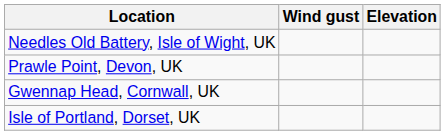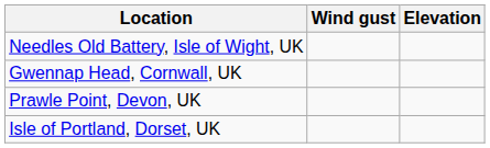 <table class="wikitable sortable mw-collapsible">
 <tr>
 <th>Location</th>
 <th>Wind gust</th>
 <th>Elevation</th>
 </tr>
 <tr>
 <td><a href='#'>Needles Old Battery</a>, <a href='#'>Isle of Wight</a>, UK</td>
 <td></td>
 <td></td>
 </tr>
 <tr>
-<td><a href='#'>Prawle Point</a>, <a href='#'>Devon</a>, UK</td>
+<td><a href='#'>Gwennap Head</a>, <a href='#'>Cornwall</a>, UK</td>
 <td></td>
 <td></td>
 </tr>
 <tr>
-<td><a href='#'>Gwennap Head</a>, <a href='#'>Cornwall</a>, UK</td>
+<td><a href='#'>Prawle Point</a>, <a href='#'>Devon</a>, UK</td>
 <td></td>
 <td></td>
 </tr>
 <tr>
 <td><a href='#'>Isle of Portland</a>, <a href='#'>Dorset</a>, UK</td>
 <td></td>
 <td></td>
 </tr>
 </table>
